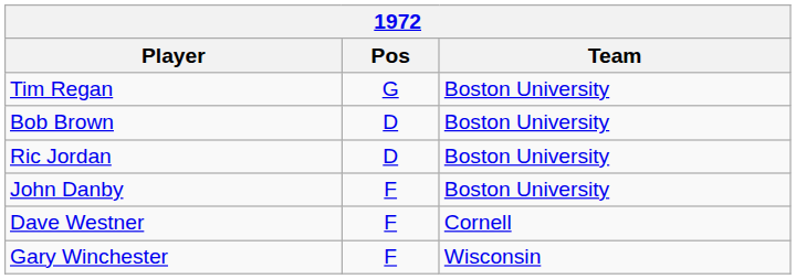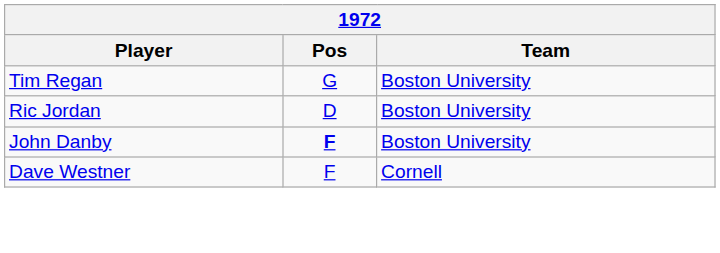 <table class="wikitable" width=95%>
 <tr>
 <th colspan=3><a href='#'>1972</a></th>
 </tr>
 <tr>
 <th>Player</th>
 <th>Pos</th>
 <th>Team</th>
 </tr>
 <tr>
 <td><a href='#'>Tim Regan</a></td>
 <td style="text-align:center;"><a href='#'>G</a></td>
 <td><a href='#'>Boston University</a></td>
 </tr>
 <tr>
-<td><a href='#'>Bob Brown</a></td>
-<td style="text-align:center;"><a href='#'>D</a></td>
-<td><a href='#'>Boston University</a></td>
-</tr>
-<tr>
 <td><a href='#'>Ric Jordan</a></td>
 <td style="text-align:center;"><a href='#'>D</a></td>
 <td><a href='#'>Boston University</a></td>
 </tr>
 <tr>
 <td><a href='#'>John Danby</a></td>
-<td style="text-align:center;"><a href='#'>F</a></td>
+<td style="text-align:center;"><strong><a href='#'>F</a></strong></td>
 <td><a href='#'>Boston University</a></td>
 </tr>
 <tr>
 <td><a href='#'>Dave Westner</a></td>
 <td style="text-align:center;"><a href='#'>F</a></td>
 <td><a href='#'>Cornell</a></td>
 </tr>
-<tr>
-<td><a href='#'>Gary Winchester</a></td>
-<td style="text-align:center;"><a href='#'>F</a></td>
-<td><a href='#'>Wisconsin</a></td>
-</tr>
 </table>
